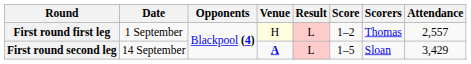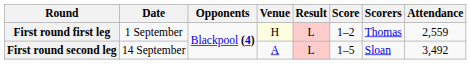 <table class="wikitable" style="text-align:center">
 <tr>
 <th>Round</th>
 <th>Date</th>
 <th>Opponents</th>
 <th>Venue</th>
 <th>Result</th>
 <th>Score</th>
 <th>Scorers</th>
 <th>Attendance</th>
 </tr>
 <tr>
 <th>First round first leg</th>
 <td>1 September</td>
 <td rowspan=2><a href='#'>Blackpool</a> <strong>(<a href='#'>4</a>)</strong></td>
 <td style="background: lightyellow;">H</td>
 <td style="background-color:#FFCCCC">L</td>
 <td>1–2</td>
 <td align="left"><a href='#'>Thomas</a></td>
-<td>2,557</td>
+<td>2,559</td>
 </tr>
 <tr>
 <th>First round second leg</th>
 <td>14 September</td>
-<td><strong><a href='#'>A</a></strong></td>
+<td><a href='#'>A</a></td>
 <td style="background-color:#FFCCCC">L</td>
 <td>1–5</td>
 <td align="left"><a href='#'>Sloan</a></td>
-<td>3,429</td>
+<td>3,492</td>
 </tr>
 </table>
